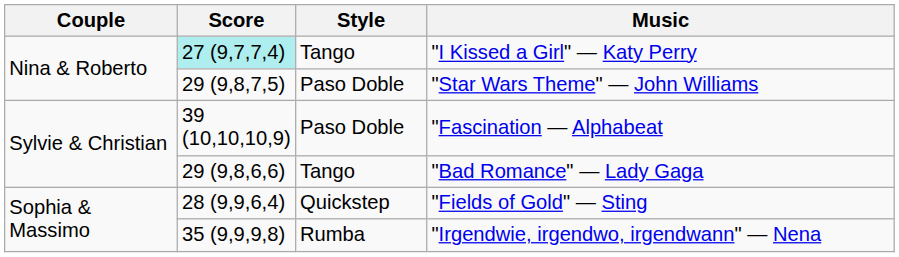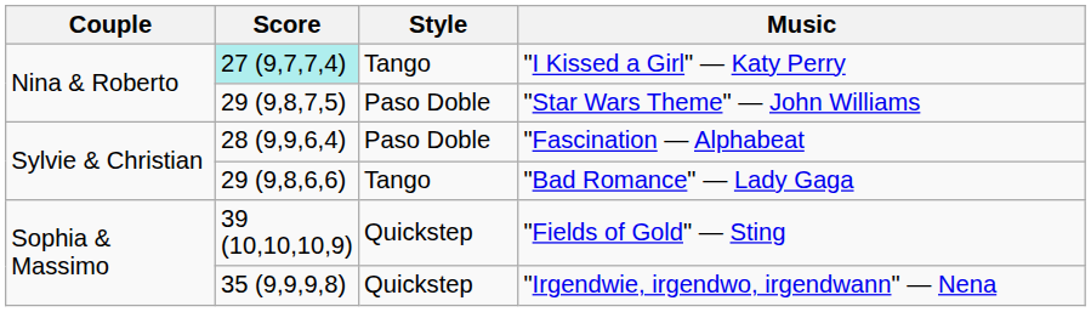 <table class="wikitable" style="width:80%;">
 <tr>
 <th style="width:20%;">Couple</th>
 <th style="width:10%;">Score</th>
 <th style="width:15%;">Style</th>
 <th style="width:60%;">Music</th>
 </tr>
 <tr>
 <td rowspan=2>Nina & Roberto</td>
 <td style="background: paleturquoise;">27 (9,7,7,4)</td>
 <td>Tango</td>
 <td>"<a href='#'>I Kissed a Girl</a>" — <a href='#'>Katy Perry</a></td>
 </tr>
 <tr>
 <td>29 (9,8,7,5)</td>
 <td>Paso Doble</td>
 <td>"<a href='#'>Star Wars Theme</a>" — <a href='#'>John Williams</a></td>
 </tr>
 <tr>
 <td rowspan=2>Sylvie & Christian</td>
-<td>39 (10,10,10,9)</td>
+<td>28 (9,9,6,4)</td>
 <td>Paso Doble</td>
 <td>"<a href='#'>Fascination</a> — <a href='#'>Alphabeat</a></td>
 </tr>
 <tr>
 <td>29 (9,8,6,6)</td>
 <td>Tango</td>
 <td>"<a href='#'>Bad Romance</a>" — <a href='#'>Lady Gaga</a></td>
 </tr>
 <tr>
 <td rowspan=2>Sophia & Massimo</td>
-<td>28 (9,9,6,4)</td>
+<td>39 (10,10,10,9)</td>
 <td>Quickstep</td>
 <td>"<a href='#'>Fields of Gold</a>" — <a href='#'>Sting</a></td>
 </tr>
 <tr>
 <td>35 (9,9,9,8)</td>
-<td>Rumba</td>
+<td>Quickstep</td>
 <td>"<a href='#'>Irgendwie, irgendwo, irgendwann</a>" — <a href='#'>Nena</a></td>
 </tr>
 </table>
